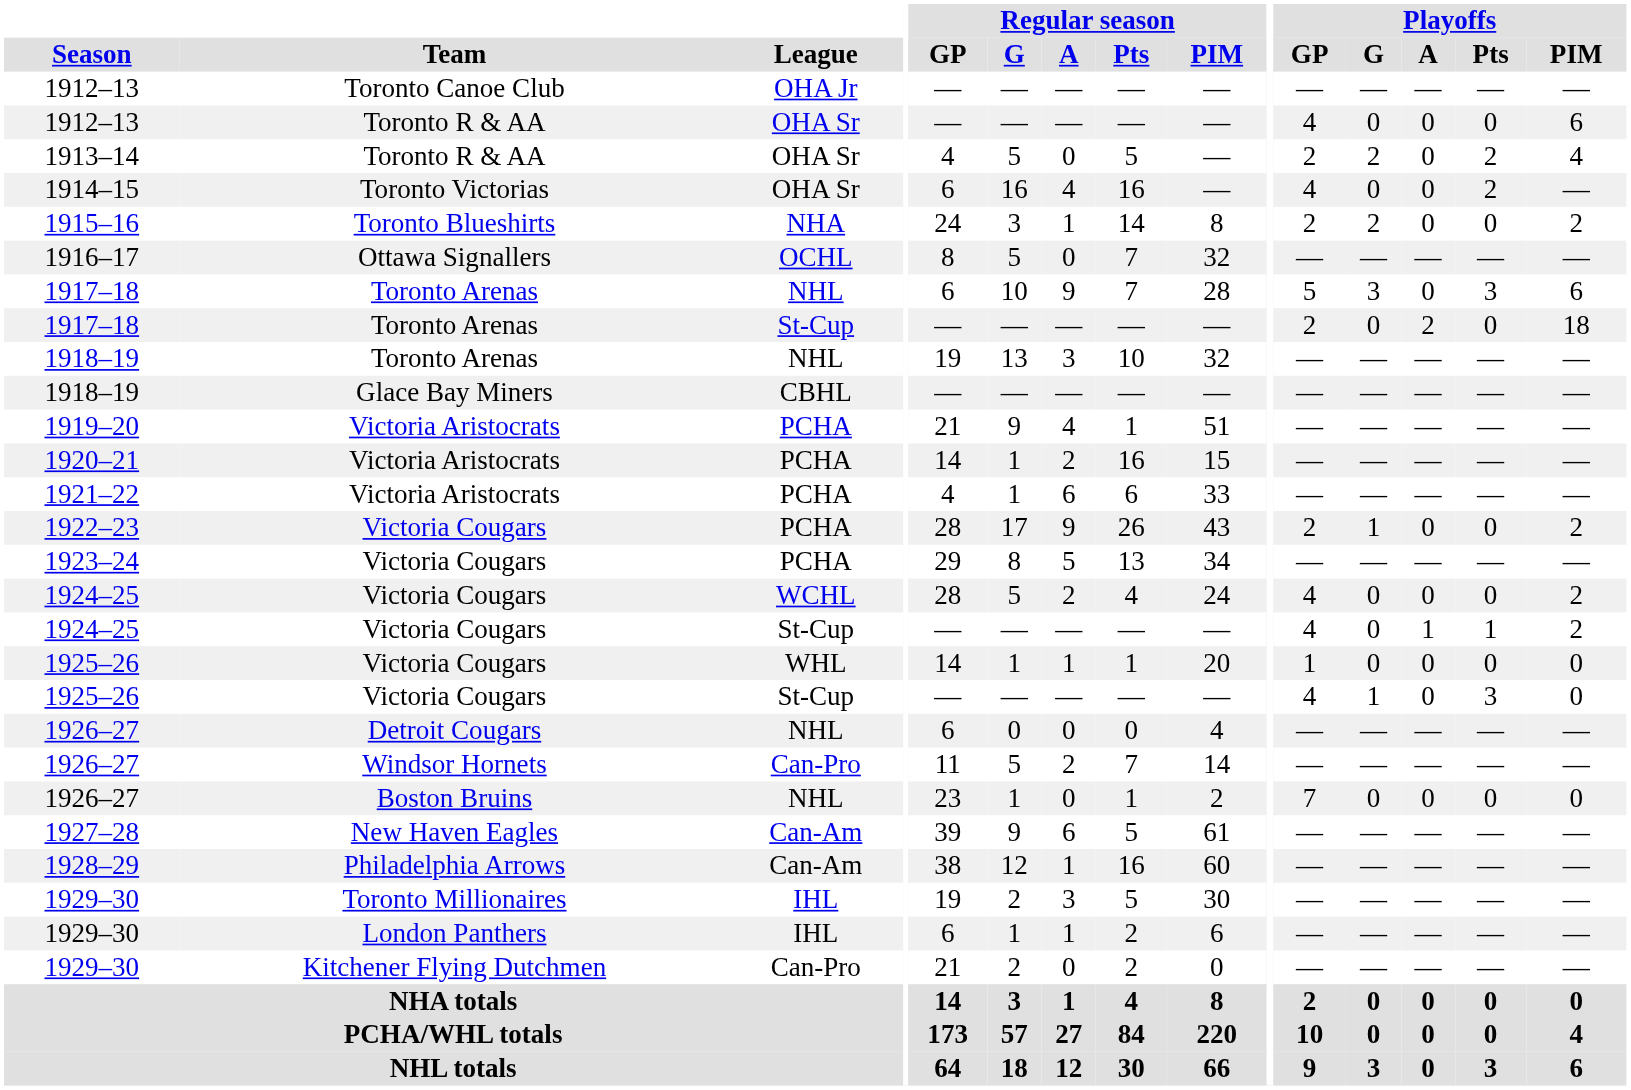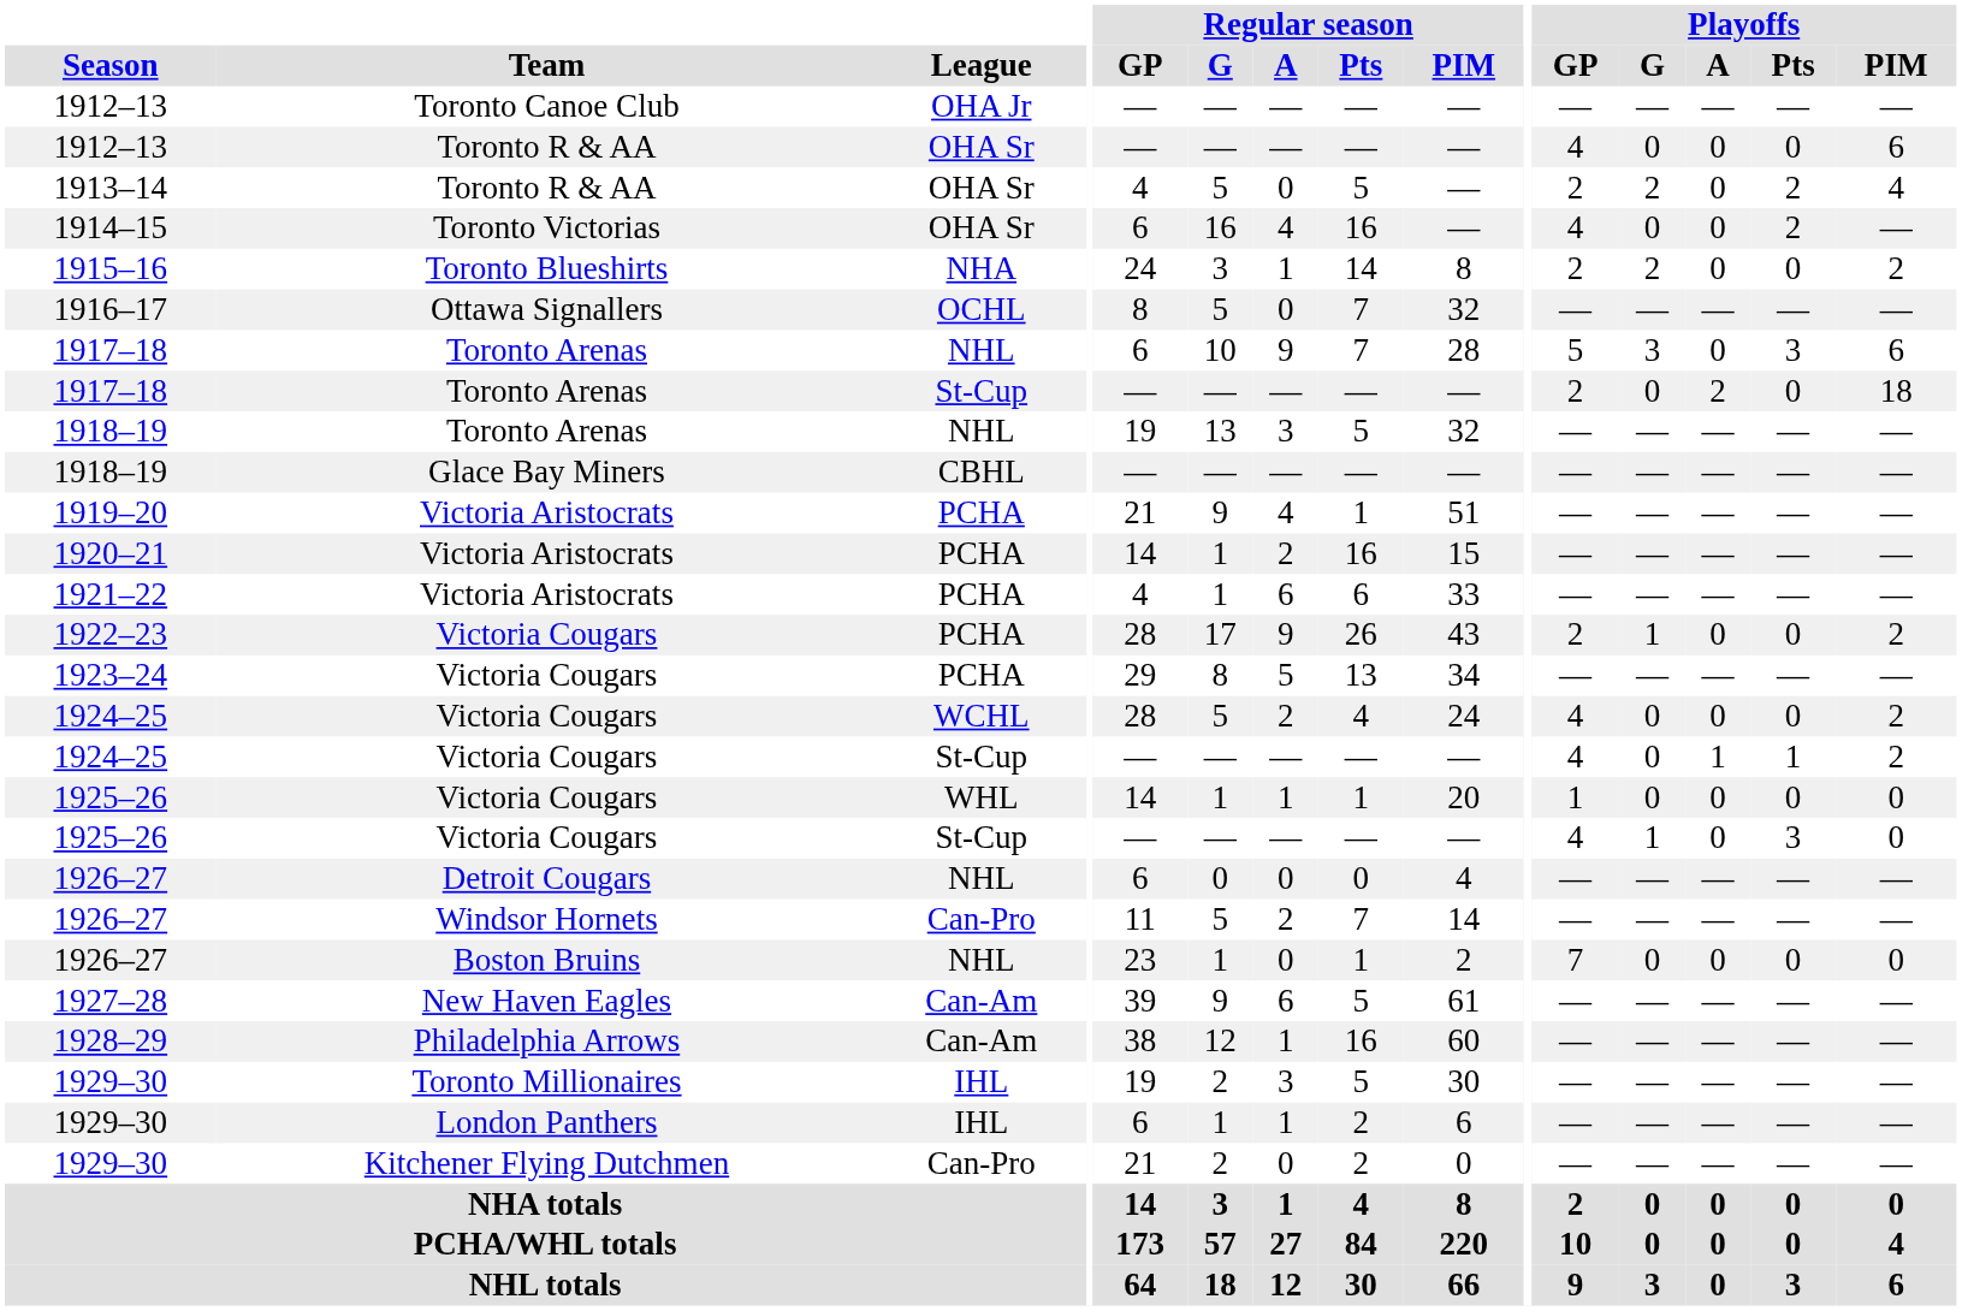 <table border="0" cellpadding="1" cellspacing="0" style="text-align:center; width:60em">
 <tr bgcolor="#e0e0e0">
 <th colspan="3" bgcolor="#ffffff"></th>
 <th rowspan="100" bgcolor="#ffffff"></th>
 <th colspan="5"><a href='#'>Regular season</a></th>
 <th rowspan="100" bgcolor="#ffffff"></th>
 <th colspan="5"><a href='#'>Playoffs</a></th>
 </tr>
 <tr bgcolor="#e0e0e0">
 <th><a href='#'>Season</a></th>
 <th>Team</th>
 <th>League</th>
 <th>GP</th>
 <th><a href='#'>G</a></th>
 <th><a href='#'>A</a></th>
 <th><a href='#'>Pts</a></th>
 <th><a href='#'>PIM</a></th>
 <th>GP</th>
 <th>G</th>
 <th>A</th>
 <th>Pts</th>
 <th>PIM</th>
 </tr>
 <tr>
 <td>1912–13</td>
 <td>Toronto Canoe Club</td>
 <td><a href='#'>OHA Jr</a></td>
 <td>—</td>
 <td>—</td>
 <td>—</td>
 <td>—</td>
 <td>—</td>
 <td>—</td>
 <td>—</td>
 <td>—</td>
 <td>—</td>
 <td>—</td>
 </tr>
 <tr bgcolor="#f0f0f0">
 <td>1912–13</td>
 <td>Toronto R & AA</td>
 <td><a href='#'>OHA Sr</a></td>
 <td>—</td>
 <td>—</td>
 <td>—</td>
 <td>—</td>
 <td>—</td>
 <td>4</td>
 <td>0</td>
 <td>0</td>
 <td>0</td>
 <td>6</td>
 </tr>
 <tr>
 <td>1913–14</td>
 <td>Toronto R & AA</td>
 <td>OHA Sr</td>
 <td>4</td>
 <td>5</td>
 <td>0</td>
 <td>5</td>
 <td>—</td>
 <td>2</td>
 <td>2</td>
 <td>0</td>
 <td>2</td>
 <td>4</td>
 </tr>
 <tr bgcolor="#f0f0f0">
 <td>1914–15</td>
 <td>Toronto Victorias</td>
 <td>OHA Sr</td>
 <td>6</td>
 <td>16</td>
 <td>4</td>
 <td>16</td>
 <td>—</td>
 <td>4</td>
 <td>0</td>
 <td>0</td>
 <td>2</td>
 <td>—</td>
 </tr>
 <tr>
 <td><a href='#'>1915–16</a></td>
 <td><a href='#'>Toronto Blueshirts</a></td>
 <td><a href='#'>NHA</a></td>
 <td>24</td>
 <td>3</td>
 <td>1</td>
 <td>14</td>
 <td>8</td>
 <td>2</td>
 <td>2</td>
 <td>0</td>
 <td>0</td>
 <td>2</td>
 </tr>
 <tr bgcolor="#f0f0f0">
 <td>1916–17</td>
 <td>Ottawa Signallers</td>
 <td><a href='#'>OCHL</a></td>
 <td>8</td>
 <td>5</td>
 <td>0</td>
 <td>7</td>
 <td>32</td>
 <td>—</td>
 <td>—</td>
 <td>—</td>
 <td>—</td>
 <td>—</td>
 </tr>
 <tr>
 <td><a href='#'>1917–18</a></td>
 <td><a href='#'>Toronto Arenas</a></td>
 <td><a href='#'>NHL</a></td>
 <td>6</td>
 <td>10</td>
 <td>9</td>
 <td>7</td>
 <td>28</td>
 <td>5</td>
 <td>3</td>
 <td>0</td>
 <td>3</td>
 <td>6</td>
 </tr>
 <tr bgcolor="#f0f0f0">
 <td><a href='#'>1917–18</a></td>
 <td>Toronto Arenas</td>
 <td><a href='#'>St-Cup</a></td>
 <td>—</td>
 <td>—</td>
 <td>—</td>
 <td>—</td>
 <td>—</td>
 <td>2</td>
 <td>0</td>
 <td>2</td>
 <td>0</td>
 <td>18</td>
 </tr>
 <tr>
 <td><a href='#'>1918–19</a></td>
 <td>Toronto Arenas</td>
 <td>NHL</td>
 <td>19</td>
 <td>13</td>
 <td>3</td>
-<td>10</td>
+<td>5</td>
 <td>32</td>
 <td>—</td>
 <td>—</td>
 <td>—</td>
 <td>—</td>
 <td>—</td>
 </tr>
 <tr bgcolor="#f0f0f0">
 <td>1918–19</td>
 <td>Glace Bay Miners</td>
 <td>CBHL</td>
 <td>—</td>
 <td>—</td>
 <td>—</td>
 <td>—</td>
 <td>—</td>
 <td>—</td>
 <td>—</td>
 <td>—</td>
 <td>—</td>
 <td>—</td>
 </tr>
 <tr>
 <td><a href='#'>1919–20</a></td>
 <td><a href='#'>Victoria Aristocrats</a></td>
 <td><a href='#'>PCHA</a></td>
 <td>21</td>
 <td>9</td>
 <td>4</td>
 <td>1</td>
 <td>51</td>
 <td>—</td>
 <td>—</td>
 <td>—</td>
 <td>—</td>
 <td>—</td>
 </tr>
 <tr bgcolor="#f0f0f0">
 <td><a href='#'>1920–21</a></td>
 <td>Victoria Aristocrats</td>
 <td>PCHA</td>
 <td>14</td>
 <td>1</td>
 <td>2</td>
 <td>16</td>
 <td>15</td>
 <td>—</td>
 <td>—</td>
 <td>—</td>
 <td>—</td>
 <td>—</td>
 </tr>
 <tr>
 <td><a href='#'>1921–22</a></td>
 <td>Victoria Aristocrats</td>
 <td>PCHA</td>
 <td>4</td>
 <td>1</td>
 <td>6</td>
 <td>6</td>
 <td>33</td>
 <td>—</td>
 <td>—</td>
 <td>—</td>
 <td>—</td>
 <td>—</td>
 </tr>
 <tr bgcolor="#f0f0f0">
 <td><a href='#'>1922–23</a></td>
 <td><a href='#'>Victoria Cougars</a></td>
 <td>PCHA</td>
 <td>28</td>
 <td>17</td>
 <td>9</td>
 <td>26</td>
 <td>43</td>
 <td>2</td>
 <td>1</td>
 <td>0</td>
 <td>0</td>
 <td>2</td>
 </tr>
 <tr>
 <td><a href='#'>1923–24</a></td>
 <td>Victoria Cougars</td>
 <td>PCHA</td>
 <td>29</td>
 <td>8</td>
 <td>5</td>
 <td>13</td>
 <td>34</td>
 <td>—</td>
 <td>—</td>
 <td>—</td>
 <td>—</td>
 <td>—</td>
 </tr>
 <tr bgcolor="#f0f0f0">
 <td><a href='#'>1924–25</a></td>
 <td>Victoria Cougars</td>
 <td><a href='#'>WCHL</a></td>
 <td>28</td>
 <td>5</td>
 <td>2</td>
 <td>4</td>
 <td>24</td>
 <td>4</td>
 <td>0</td>
 <td>0</td>
 <td>0</td>
 <td>2</td>
 </tr>
 <tr>
 <td><a href='#'>1924–25</a></td>
 <td>Victoria Cougars</td>
 <td>St-Cup</td>
 <td>—</td>
 <td>—</td>
 <td>—</td>
 <td>—</td>
 <td>—</td>
 <td>4</td>
 <td>0</td>
 <td>1</td>
 <td>1</td>
 <td>2</td>
 </tr>
 <tr bgcolor="#f0f0f0">
 <td><a href='#'>1925–26</a></td>
 <td>Victoria Cougars</td>
 <td>WHL</td>
 <td>14</td>
 <td>1</td>
 <td>1</td>
 <td>1</td>
 <td>20</td>
 <td>1</td>
 <td>0</td>
 <td>0</td>
 <td>0</td>
 <td>0</td>
 </tr>
 <tr>
 <td><a href='#'>1925–26</a></td>
 <td>Victoria Cougars</td>
 <td>St-Cup</td>
 <td>—</td>
 <td>—</td>
 <td>—</td>
 <td>—</td>
 <td>—</td>
 <td>4</td>
 <td>1</td>
 <td>0</td>
 <td>3</td>
 <td>0</td>
 </tr>
 <tr bgcolor="#f0f0f0">
 <td><a href='#'>1926–27</a></td>
 <td><a href='#'>Detroit Cougars</a></td>
 <td>NHL</td>
 <td>6</td>
 <td>0</td>
 <td>0</td>
 <td>0</td>
 <td>4</td>
 <td>—</td>
 <td>—</td>
 <td>—</td>
 <td>—</td>
 <td>—</td>
 </tr>
 <tr>
 <td><a href='#'>1926–27</a></td>
 <td><a href='#'>Windsor Hornets</a></td>
 <td><a href='#'>Can-Pro</a></td>
 <td>11</td>
 <td>5</td>
 <td>2</td>
 <td>7</td>
 <td>14</td>
 <td>—</td>
 <td>—</td>
 <td>—</td>
 <td>—</td>
 <td>—</td>
 </tr>
 <tr bgcolor="#f0f0f0">
 <td>1926–27</td>
 <td><a href='#'>Boston Bruins</a></td>
 <td>NHL</td>
 <td>23</td>
 <td>1</td>
 <td>0</td>
 <td>1</td>
 <td>2</td>
 <td>7</td>
 <td>0</td>
 <td>0</td>
 <td>0</td>
 <td>0</td>
 </tr>
 <tr>
 <td><a href='#'>1927–28</a></td>
 <td><a href='#'>New Haven Eagles</a></td>
 <td><a href='#'>Can-Am</a></td>
 <td>39</td>
 <td>9</td>
 <td>6</td>
 <td>5</td>
 <td>61</td>
 <td>—</td>
 <td>—</td>
 <td>—</td>
 <td>—</td>
 <td>—</td>
 </tr>
 <tr bgcolor="#f0f0f0">
 <td><a href='#'>1928–29</a></td>
 <td><a href='#'>Philadelphia Arrows</a></td>
 <td>Can-Am</td>
 <td>38</td>
 <td>12</td>
 <td>1</td>
 <td>16</td>
 <td>60</td>
 <td>—</td>
 <td>—</td>
 <td>—</td>
 <td>—</td>
 <td>—</td>
 </tr>
 <tr>
 <td><a href='#'>1929–30</a></td>
 <td><a href='#'>Toronto Millionaires</a></td>
 <td><a href='#'>IHL</a></td>
 <td>19</td>
 <td>2</td>
 <td>3</td>
 <td>5</td>
 <td>30</td>
 <td>—</td>
 <td>—</td>
 <td>—</td>
 <td>—</td>
 <td>—</td>
 </tr>
 <tr bgcolor="#f0f0f0">
 <td>1929–30</td>
 <td><a href='#'>London Panthers</a></td>
 <td>IHL</td>
 <td>6</td>
 <td>1</td>
 <td>1</td>
 <td>2</td>
 <td>6</td>
 <td>—</td>
 <td>—</td>
 <td>—</td>
 <td>—</td>
 <td>—</td>
 </tr>
 <tr>
 <td><a href='#'>1929–30</a></td>
 <td><a href='#'>Kitchener Flying Dutchmen</a></td>
 <td>Can-Pro</td>
 <td>21</td>
 <td>2</td>
 <td>0</td>
 <td>2</td>
 <td>0</td>
 <td>—</td>
 <td>—</td>
 <td>—</td>
 <td>—</td>
 <td>—</td>
 </tr>
 <tr bgcolor="#e0e0e0">
 <th colspan="3">NHA totals</th>
 <th>14</th>
 <th>3</th>
 <th>1</th>
 <th>4</th>
 <th>8</th>
 <th>2</th>
 <th>0</th>
 <th>0</th>
 <th>0</th>
 <th>0</th>
 </tr>
 <tr bgcolor="#e0e0e0">
 <th colspan="3">PCHA/WHL totals</th>
 <th>173</th>
 <th>57</th>
 <th>27</th>
 <th>84</th>
 <th>220</th>
 <th>10</th>
 <th>0</th>
 <th>0</th>
 <th>0</th>
 <th>4</th>
 </tr>
 <tr bgcolor="#e0e0e0">
 <th colspan="3">NHL totals</th>
 <th>64</th>
 <th>18</th>
 <th>12</th>
 <th>30</th>
 <th>66</th>
 <th>9</th>
 <th>3</th>
 <th>0</th>
 <th>3</th>
 <th>6</th>
 </tr>
 </table>
